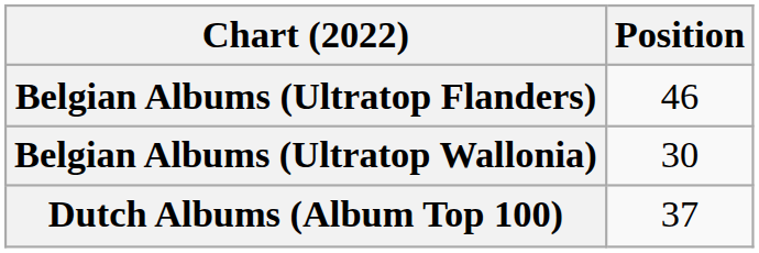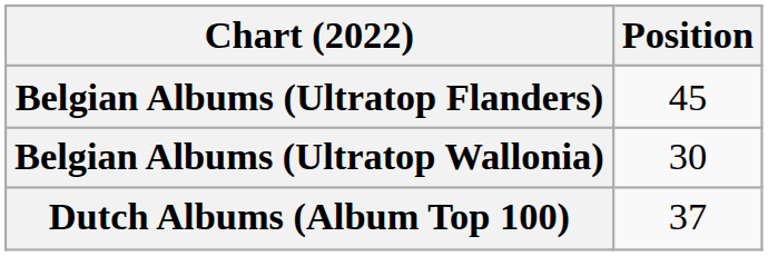 <table class="wikitable sortable plainrowheaders" style="text-align:center">
 <tr>
 <th scope="col">Chart (2022)</th>
 <th scope="col">Position</th>
 </tr>
 <tr>
 <th scope="row">Belgian Albums (Ultratop Flanders)</th>
-<td>46</td>
+<td>45</td>
 </tr>
 <tr>
 <th scope="row">Belgian Albums (Ultratop Wallonia)</th>
 <td>30</td>
 </tr>
 <tr>
 <th scope="row">Dutch Albums (Album Top 100)</th>
 <td>37</td>
 </tr>
 </table>
